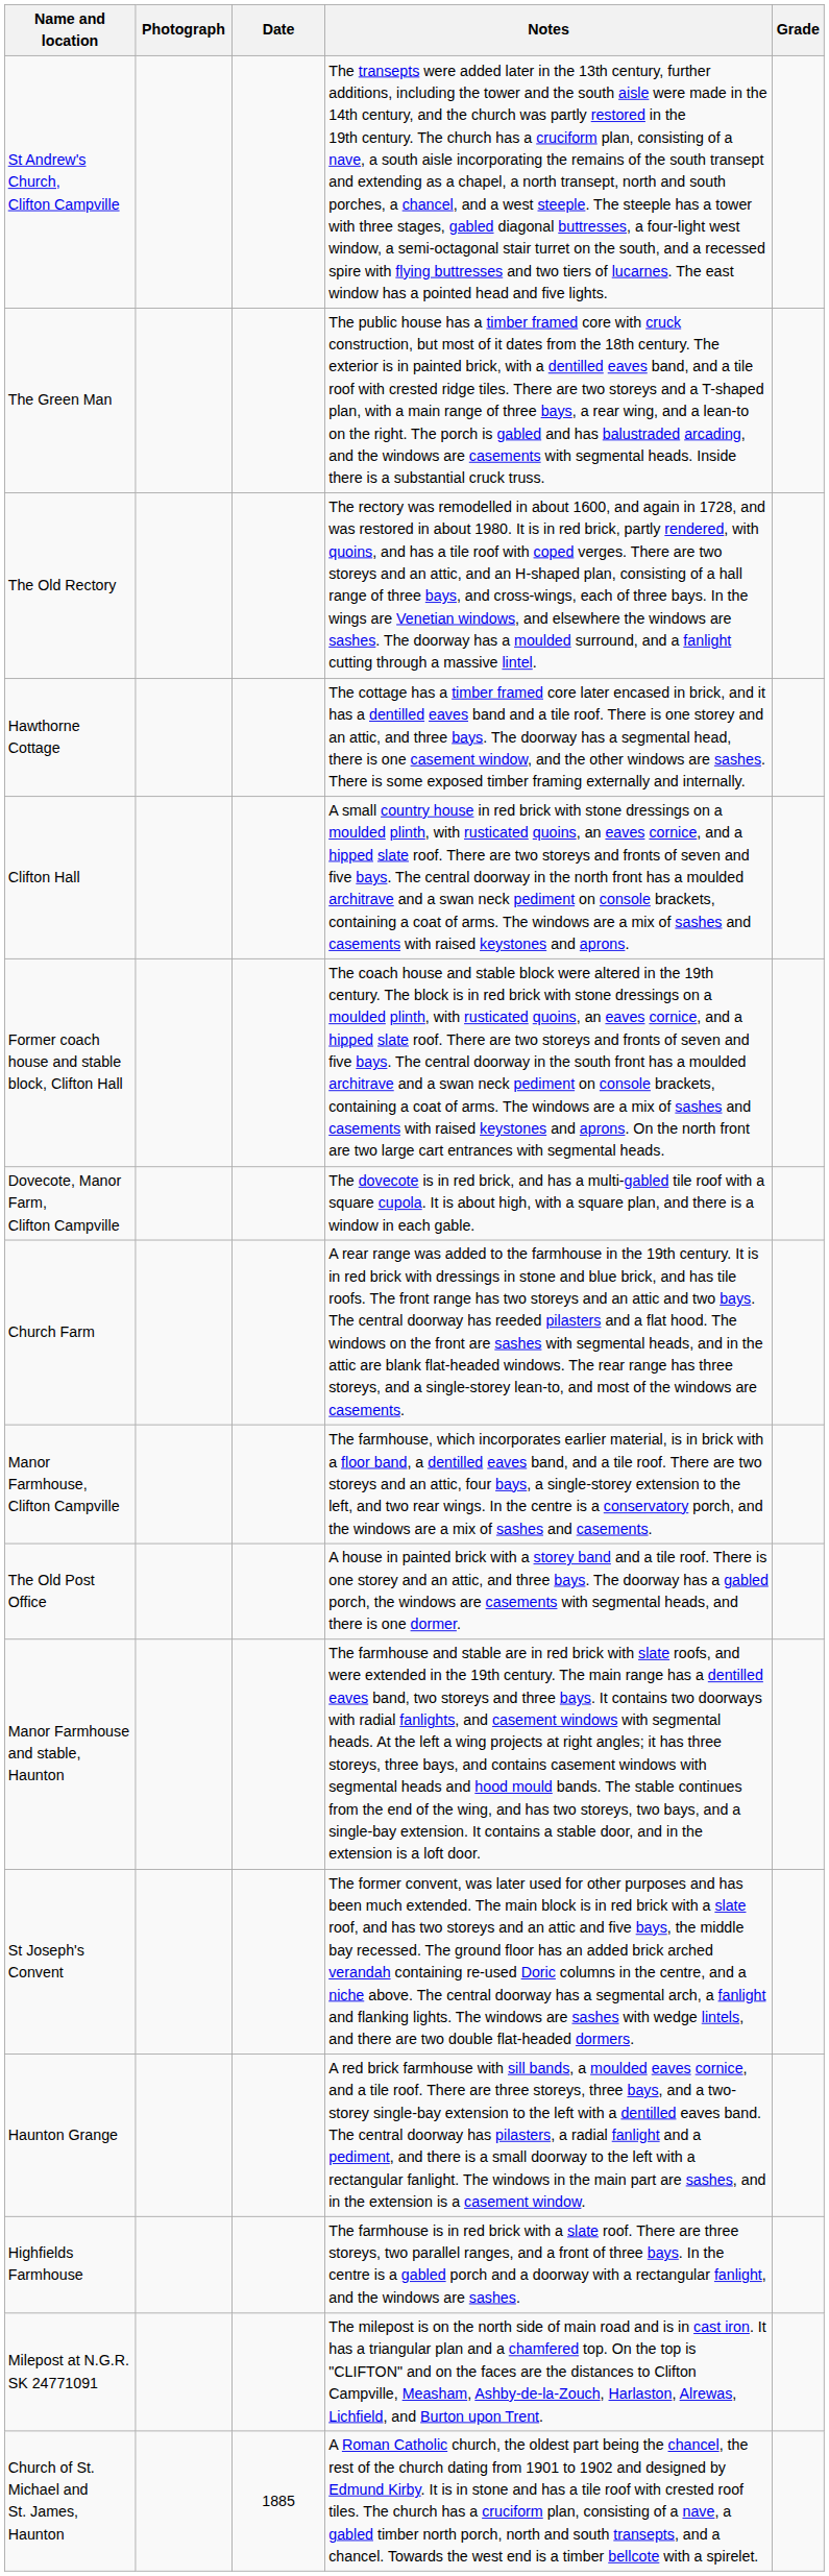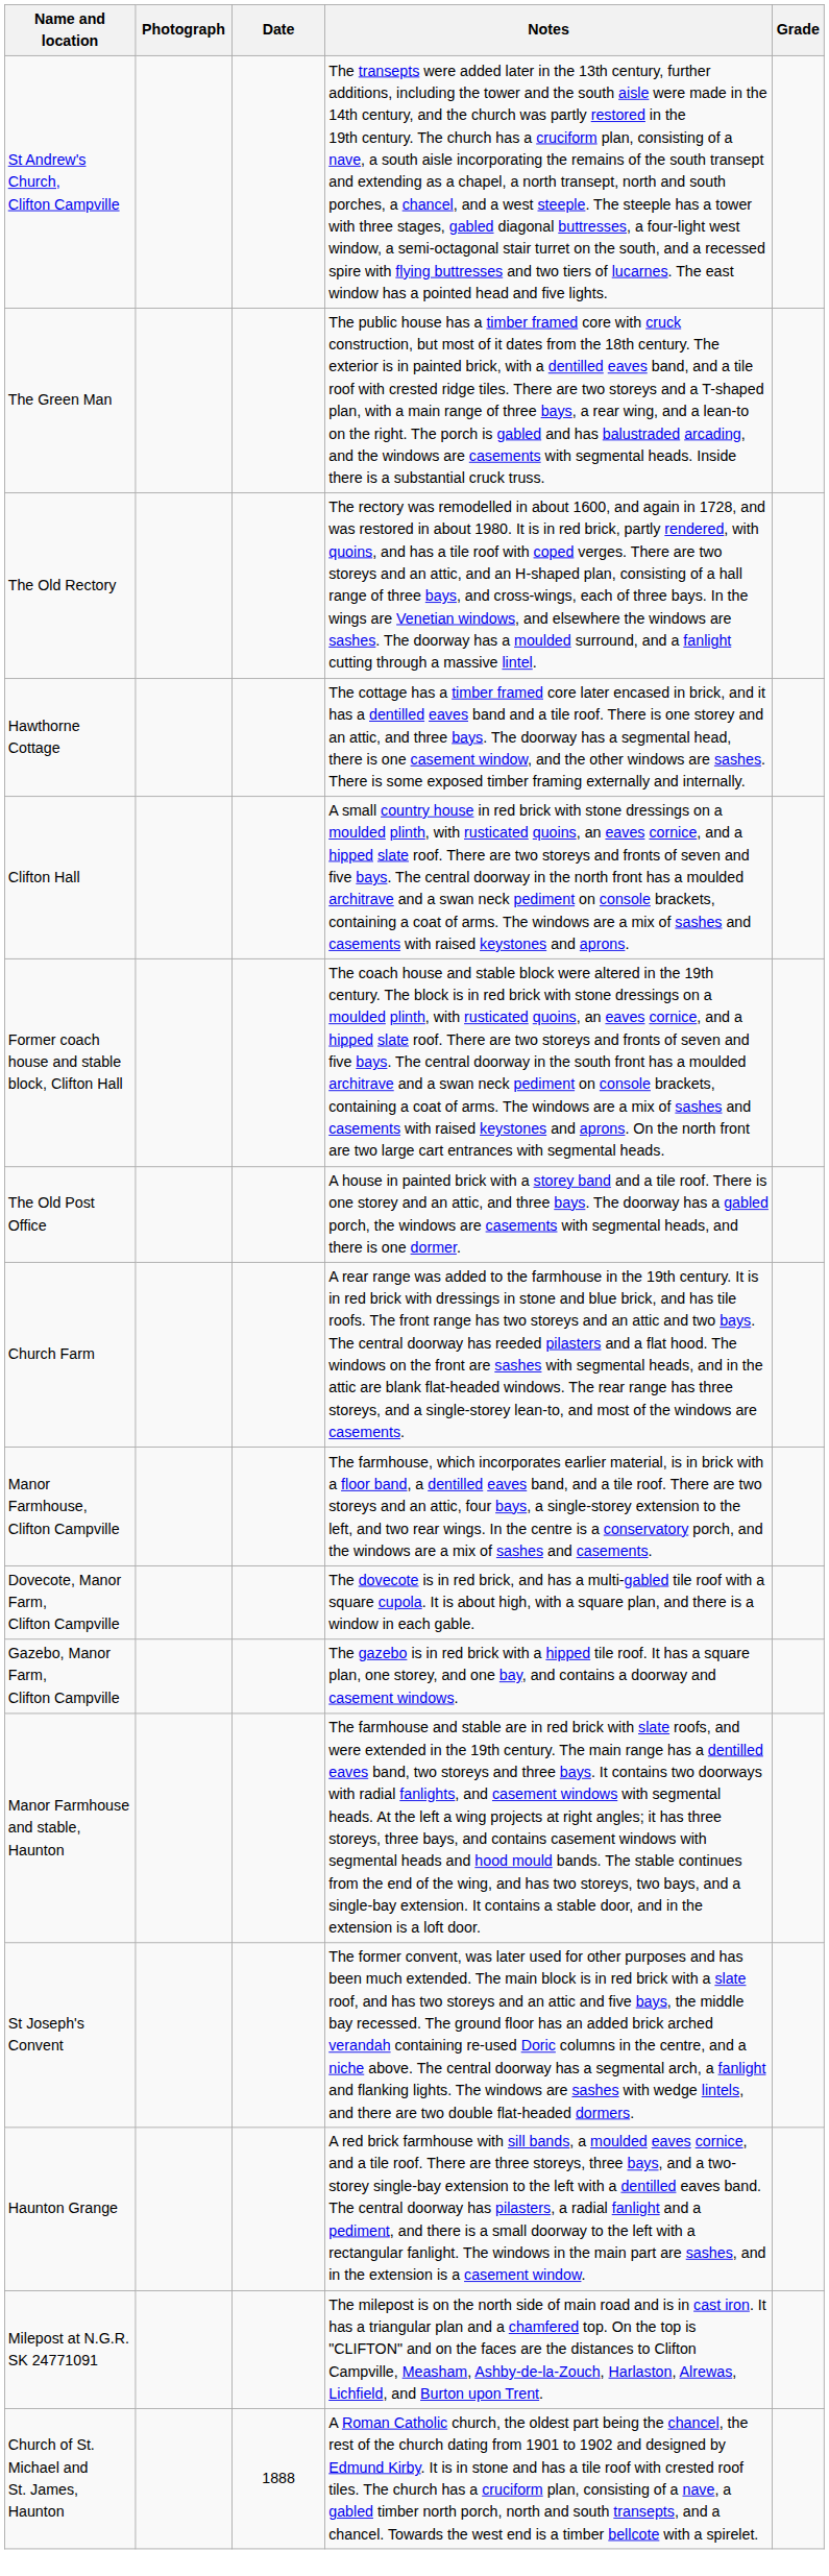 <table class="wikitable sortable plainrowheaders" style="width:100%; border:0; text-align:left; line-height:150%;">
 <tr>
 <th scope="col"  style="width:150px">Name and location</th>
 <th scope="col"  style="width:100px" class="unsortable">Photograph</th>
 <th scope="col"  style="width:120px">Date</th>
 <th scope="col"  style="width:650px" class="unsortable">Notes</th>
 <th scope="col"  style="width:50px">Grade</th>
 </tr>
 <tr>
 <td><a href='#'>St Andrew's Church,<br>Clifton Campville</a><br><small></small></td>
 <td></td>
 <td align="center"></td>
 <td>The <a href='#'>transepts</a> were added later in the 13th century, further additions, including the tower and the south <a href='#'>aisle</a> were made in the 14th century, and the church was partly <a href='#'>restored</a> in the 19th century.  The church has a <a href='#'>cruciform</a> plan, consisting of a <a href='#'>nave</a>, a south aisle incorporating the remains of the south transept and extending as a chapel, a north transept, north and south porches, a <a href='#'>chancel</a>, and a west <a href='#'>steeple</a>.  The steeple has a tower with three stages, <a href='#'>gabled</a> diagonal <a href='#'>buttresses</a>, a four-light west window, a semi-octagonal stair turret on the south, and a recessed spire with <a href='#'>flying buttresses</a> and two tiers of <a href='#'>lucarnes</a>.  The east window has a pointed head and five lights.</td>
 <td align="center" ></td>
 </tr>
 <tr>
 <td>The Green Man<br><small></small></td>
 <td></td>
 <td align="center"></td>
 <td>The public house has a <a href='#'>timber framed</a> core with <a href='#'>cruck</a> construction, but most of it dates from the 18th century.  The exterior is in painted brick, with a <a href='#'>dentilled</a> <a href='#'>eaves</a> band, and a tile roof with crested ridge tiles.  There are two storeys and a T-shaped plan, with a main range of three <a href='#'>bays</a>, a rear wing, and a lean-to on the right.  The porch is <a href='#'>gabled</a> and has <a href='#'>balustraded</a> <a href='#'>arcading</a>, and the windows are <a href='#'>casements</a> with segmental heads.  Inside there is a substantial cruck truss.</td>
 <td align="center" ></td>
 </tr>
 <tr>
 <td>The Old Rectory<br><small></small></td>
 <td></td>
 <td align="center"></td>
 <td>The rectory was remodelled in about 1600, and again in 1728, and was restored in about 1980.  It is in red brick, partly <a href='#'>rendered</a>, with <a href='#'>quoins</a>, and has a tile roof with <a href='#'>coped</a> verges.  There are two storeys and an attic, and an H-shaped plan, consisting of a hall range of three <a href='#'>bays</a>, and cross-wings, each of three bays.  In the wings are <a href='#'>Venetian windows</a>, and elsewhere the windows are <a href='#'>sashes</a>.  The doorway has a <a href='#'>moulded</a> surround, and a <a href='#'>fanlight</a> cutting through a massive <a href='#'>lintel</a>.</td>
 <td align="center" ></td>
 </tr>
 <tr>
 <td>Hawthorne Cottage<br><small></small></td>
 <td></td>
 <td align="center"></td>
 <td>The cottage has a <a href='#'>timber framed</a> core later encased in brick, and it has a <a href='#'>dentilled</a> <a href='#'>eaves</a> band and a tile roof.  There is one storey and an attic, and three <a href='#'>bays</a>.  The doorway has a segmental head, there is one <a href='#'>casement window</a>, and the other windows are <a href='#'>sashes</a>.  There is some exposed timber framing externally and internally.</td>
 <td align="center" ></td>
 </tr>
 <tr>
 <td>Clifton Hall<br><small></small></td>
 <td></td>
 <td align="center"></td>
 <td>A small <a href='#'>country house</a> in red brick with stone dressings on a <a href='#'>moulded</a> <a href='#'>plinth</a>, with <a href='#'>rusticated</a> <a href='#'>quoins</a>, an <a href='#'>eaves</a> <a href='#'>cornice</a>, and a <a href='#'>hipped</a> <a href='#'>slate</a> roof.  There are two storeys and fronts of seven and five <a href='#'>bays</a>.  The central doorway in the north front has a moulded <a href='#'>architrave</a> and a swan neck <a href='#'>pediment</a> on <a href='#'>console</a> brackets, containing a coat of arms.  The windows are a mix of <a href='#'>sashes</a> and <a href='#'>casements</a> with raised <a href='#'>keystones</a> and <a href='#'>aprons</a>.</td>
 <td align="center" ></td>
 </tr>
 <tr>
 <td>Former coach house and stable block, Clifton Hall<br><small></small></td>
 <td></td>
 <td align="center"></td>
 <td>The coach house and stable block were altered in the 19th century.  The block is in red brick with stone dressings on a <a href='#'>moulded</a> <a href='#'>plinth</a>, with <a href='#'>rusticated</a> <a href='#'>quoins</a>, an <a href='#'>eaves</a> <a href='#'>cornice</a>, and a <a href='#'>hipped</a> <a href='#'>slate</a> roof.  There are two storeys and fronts of seven and five <a href='#'>bays</a>.  The central doorway in the south front has a moulded <a href='#'>architrave</a> and a swan neck <a href='#'>pediment</a> on <a href='#'>console</a> brackets, containing a coat of arms.  The windows are a mix of <a href='#'>sashes</a> and <a href='#'>casements</a> with raised <a href='#'>keystones</a> and <a href='#'>aprons</a>.  On the north front are two large cart entrances with segmental heads.</td>
 <td align="center" ></td>
 </tr>
 <tr>
-<td>Dovecote, Manor Farm,<br>Clifton Campville<br><small></small></td>
+<td>The Old Post Office<br><small></small></td>
 <td></td>
 <td align="center"></td>
-<td>The <a href='#'>dovecote</a> is in red brick, and has a multi-<a href='#'>gabled</a> tile roof with a square <a href='#'>cupola</a>.  It is about  high, with a square plan, and there is a window in each gable.</td>
+<td>A house in painted brick with a <a href='#'>storey band</a> and a tile roof.  There is one storey and an attic, and three <a href='#'>bays</a>.  The doorway has a <a href='#'>gabled</a> porch, the windows are <a href='#'>casements</a> with segmental heads, and there is one <a href='#'>dormer</a>.</td>
 <td align="center" ></td>
 </tr>
 <tr>
 <td>Church Farm<br><small></small></td>
 <td></td>
 <td align="center"></td>
 <td>A rear range was added to the farmhouse in the 19th century.  It is in red brick with dressings in stone and blue brick, and has tile roofs.  The front range has two storeys and an attic and two <a href='#'>bays</a>.  The central doorway has reeded <a href='#'>pilasters</a> and a flat hood.  The windows on the front are <a href='#'>sashes</a> with segmental heads, and in the attic are blank flat-headed windows.  The rear range has three storeys, and a single-storey lean-to, and most of the windows are <a href='#'>casements</a>.</td>
 <td align="center" ></td>
 </tr>
 <tr>
 <td>Manor Farmhouse,<br>Clifton Campville<br><small></small></td>
 <td></td>
 <td align="center"></td>
 <td>The farmhouse, which incorporates earlier material, is in brick with a <a href='#'>floor band</a>, a <a href='#'>dentilled</a> <a href='#'>eaves</a> band, and a tile roof.  There are two storeys and an attic, four <a href='#'>bays</a>, a single-storey extension to the left, and two rear wings.  In the centre is a <a href='#'>conservatory</a> porch, and the windows are a mix of <a href='#'>sashes</a> and <a href='#'>casements</a>.</td>
 <td align="center" ></td>
 </tr>
 <tr>
-<td>The Old Post Office<br><small></small></td>
+<td>Dovecote, Manor Farm,<br>Clifton Campville<br><small></small></td>
 <td></td>
 <td align="center"></td>
-<td>A house in painted brick with a <a href='#'>storey band</a> and a tile roof.  There is one storey and an attic, and three <a href='#'>bays</a>.  The doorway has a <a href='#'>gabled</a> porch, the windows are <a href='#'>casements</a> with segmental heads, and there is one <a href='#'>dormer</a>.</td>
+<td>The <a href='#'>dovecote</a> is in red brick, and has a multi-<a href='#'>gabled</a> tile roof with a square <a href='#'>cupola</a>.  It is about  high, with a square plan, and there is a window in each gable.</td>
+<td align="center" ></td>
+</tr>
+<tr>
+<td>Gazebo, Manor Farm,<br>Clifton Campville<br><small></small></td>
+<td></td>
+<td align="center"></td>
+<td>The <a href='#'>gazebo</a> is in red brick with a <a href='#'>hipped</a> tile roof.  It has a square plan, one storey, and one <a href='#'>bay</a>, and contains a doorway and <a href='#'>casement windows</a>.</td>
 <td align="center" ></td>
 </tr>
 <tr>
 <td>Manor Farmhouse and stable,<br>Haunton<br><small></small></td>
 <td></td>
 <td align="center"></td>
 <td>The farmhouse and stable are in red brick with <a href='#'>slate</a> roofs, and were extended in the 19th century.  The main range has a <a href='#'>dentilled</a> <a href='#'>eaves</a> band, two storeys and three <a href='#'>bays</a>.  It contains two doorways with radial <a href='#'>fanlights</a>, and <a href='#'>casement windows</a> with segmental heads.  At the left a wing projects at right angles; it has three storeys, three bays, and contains casement windows with segmental heads and <a href='#'>hood mould</a> bands.  The stable continues from the end of the wing, and has two storeys, two bays, and a single-bay extension.  It contains a stable door, and in the extension is a loft door.</td>
 <td align="center" ></td>
 </tr>
 <tr>
 <td>St Joseph's Convent<br><small></small></td>
 <td></td>
 <td align="center"></td>
 <td>The former convent, was later used for other purposes and has been much extended.  The main block is in red brick with a <a href='#'>slate</a> roof, and has two storeys and an attic and five <a href='#'>bays</a>, the middle bay recessed.  The ground floor has an added brick arched <a href='#'>verandah</a> containing re-used <a href='#'>Doric</a> columns in the centre, and a <a href='#'>niche</a> above.  The central doorway has a segmental arch, a <a href='#'>fanlight</a> and flanking lights.  The windows are <a href='#'>sashes</a> with wedge <a href='#'>lintels</a>, and there are two double flat-headed <a href='#'>dormers</a>.</td>
 <td align="center" ></td>
 </tr>
 <tr>
 <td>Haunton Grange<br><small></small></td>
 <td></td>
 <td align="center"></td>
 <td>A red brick farmhouse with <a href='#'>sill bands</a>, a <a href='#'>moulded</a> <a href='#'>eaves</a> <a href='#'>cornice</a>, and a tile roof.  There are three storeys, three <a href='#'>bays</a>, and a two-storey single-bay extension to the left with a <a href='#'>dentilled</a> eaves band.  The central doorway has <a href='#'>pilasters</a>, a radial <a href='#'>fanlight</a> and a <a href='#'>pediment</a>, and there is a small doorway to the left with a rectangular fanlight.  The windows in the main part are <a href='#'>sashes</a>, and in the extension is a <a href='#'>casement window</a>.</td>
 <td align="center" ></td>
 </tr>
 <tr>
-<td>Highfields Farmhouse<br><small></small></td>
-<td></td>
-<td align="center"></td>
-<td>The farmhouse is in red brick with a <a href='#'>slate</a> roof.  There are three storeys, two parallel ranges, and a front of three <a href='#'>bays</a>.  In the centre is a <a href='#'>gabled</a> porch and a doorway with a rectangular <a href='#'>fanlight</a>, and the windows are <a href='#'>sashes</a>.</td>
-<td align="center" ></td>
-</tr>
-<tr>
 <td>Milepost at N.G.R. SK 24771091<br><small></small></td>
 <td></td>
 <td align="center"></td>
 <td>The milepost is on the north side of main road and is in <a href='#'>cast iron</a>.  It has a triangular plan and a <a href='#'>chamfered</a> top.  On the top is "CLIFTON" and on the faces are the distances to Clifton Campville, <a href='#'>Measham</a>, <a href='#'>Ashby-de-la-Zouch</a>, <a href='#'>Harlaston</a>, <a href='#'>Alrewas</a>, <a href='#'>Lichfield</a>, and <a href='#'>Burton upon Trent</a>.</td>
 <td align="center" ></td>
 </tr>
 <tr>
 <td>Church of St. Michael and St. James, Haunton<br><small></small></td>
 <td></td>
-<td align="center">1885</td>
+<td align="center">1888</td>
 <td>A <a href='#'>Roman Catholic</a> church, the oldest part being the <a href='#'>chancel</a>, the rest of the church dating from 1901 to 1902 and designed by <a href='#'>Edmund Kirby</a>.  It is in stone and has a tile roof with crested roof tiles.  The church has a <a href='#'>cruciform</a> plan, consisting of a <a href='#'>nave</a>, a <a href='#'>gabled</a> timber north porch, north and south <a href='#'>transepts</a>, and a chancel.  Towards the west end is a timber <a href='#'>bellcote</a> with a spirelet.</td>
 <td align="center" ></td>
 </tr>
 <tr>
 </tr>
 </table>
